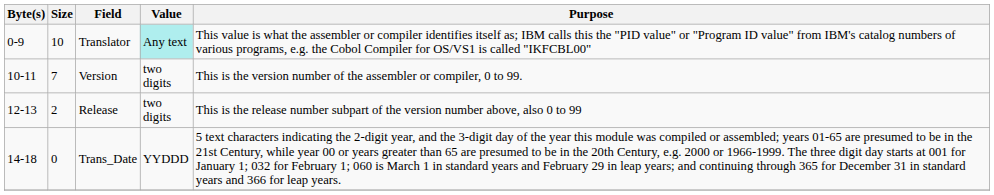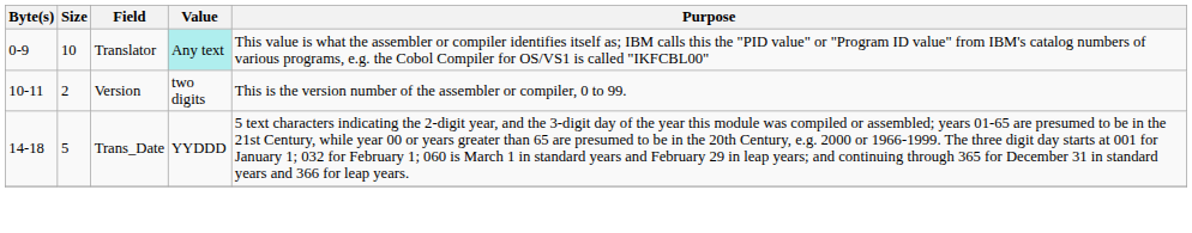 <table class="wikitable" border="1">
 <tr>
 <th>Byte(s)</th>
 <th>Size</th>
 <th>Field</th>
 <th>Value</th>
 <th>Purpose</th>
 </tr>
 <tr>
 <td>0-9</td>
 <td>10</td>
 <td>Translator</td>
 <td style="background: paleturquoise;">Any text</td>
 <td>This value is what the assembler or compiler identifies itself as; IBM calls this the "PID value" or "Program ID value" from IBM's catalog numbers of various programs, e.g. the Cobol Compiler for OS/VS1 is called "IKFCBL00"</td>
 </tr>
 <tr>
 <td>10-11</td>
-<td>7</td>
+<td>2</td>
 <td>Version</td>
 <td>two digits</td>
 <td>This is the version number of the assembler or compiler, 0 to 99.</td>
 </tr>
 <tr>
-<td>12-13</td>
-<td>2</td>
-<td>Release</td>
-<td>two digits</td>
-<td>This is the release number subpart of the version number above, also 0 to 99</td>
-</tr>
-<tr>
 <td>14-18</td>
-<td>0</td>
+<td>5</td>
 <td>Trans_Date</td>
 <td>YYDDD</td>
 <td>5 text characters indicating the 2-digit year, and the 3-digit day of the year this module was compiled or assembled; years 01-65 are presumed to be in the 21st Century, while year 00 or years greater than 65 are presumed to be in the 20th Century, e.g. 2000 or 1966-1999. The three digit day starts at 001 for January 1; 032 for February 1; 060 is March 1 in standard years and February 29 in leap years; and continuing through 365 for December 31 in standard years and 366 for leap years.</td>
 </tr>
 <tr>
 </tr>
 <tr>
 </tr>
 </table>
